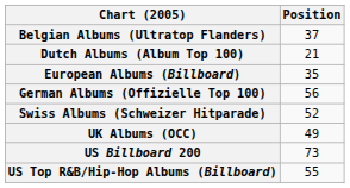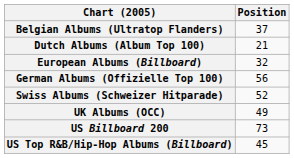 <table class="wikitable sortable plainrowheaders" style="text-align:center">
 <tr>
 <th scope="col">Chart (2005)</th>
 <th scope="col">Position</th>
 </tr>
 <tr>
 <th scope="row">Belgian Albums (Ultratop Flanders)</th>
 <td>37</td>
 </tr>
 <tr>
 <th scope="row">Dutch Albums (Album Top 100)</th>
 <td>21</td>
 </tr>
 <tr>
 <th scope="row">European Albums (<em>Billboard</em>)</th>
-<td>35</td>
+<td>32</td>
 </tr>
 <tr>
 <th scope="row">German Albums (Offizielle Top 100)</th>
 <td>56</td>
 </tr>
 <tr>
 <th scope="row">Swiss Albums (Schweizer Hitparade)</th>
 <td>52</td>
 </tr>
 <tr>
 <th scope="row">UK Albums (OCC)</th>
 <td>49</td>
 </tr>
 <tr>
 <th scope="row">US <em>Billboard</em> 200</th>
 <td>73</td>
 </tr>
 <tr>
 <th scope="row">US Top R&B/Hip-Hop Albums (<em>Billboard</em>)</th>
-<td>55</td>
+<td>45</td>
 </tr>
 </table>
